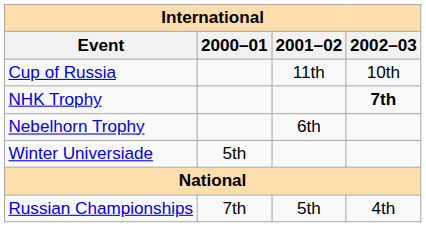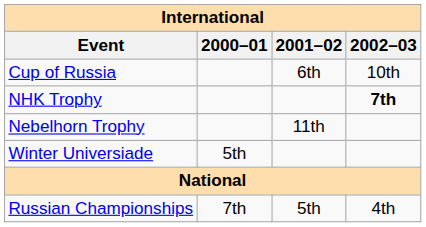 <table class="wikitable" style="text-align:center">
 <tr>
 <th style="background-color: #ffdead; " colspan=4 align=center>International</th>
 </tr>
 <tr>
 <th>Event</th>
 <th>2000–01</th>
 <th>2001–02</th>
 <th>2002–03</th>
 </tr>
 <tr>
 <td align=left> <a href='#'>Cup of Russia</a></td>
 <td></td>
-<td>11th</td>
+<td>6th</td>
 <td>10th</td>
 </tr>
 <tr>
 <td align=left> <a href='#'>NHK Trophy</a></td>
 <td></td>
 <td></td>
 <td><strong>7th</strong></td>
 </tr>
 <tr>
 <td align=left><a href='#'>Nebelhorn Trophy</a></td>
 <td></td>
-<td>6th</td>
+<td>11th</td>
 <td></td>
 </tr>
 <tr>
 <td align=left><a href='#'>Winter Universiade</a></td>
 <td>5th</td>
 <td></td>
 <td></td>
 </tr>
 <tr>
 <th style="background-color: #ffdead; " colspan=4 align=center>National</th>
 </tr>
 <tr>
 <td align=left><a href='#'>Russian Championships</a></td>
 <td>7th</td>
 <td>5th</td>
 <td>4th</td>
 </tr>
 </table>
